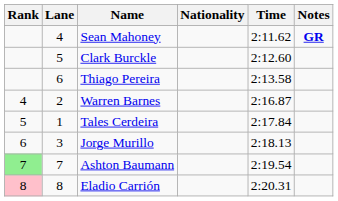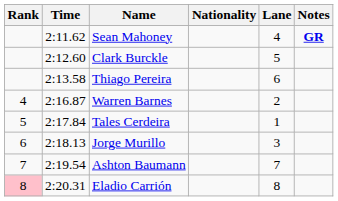 <table class="wikitable sortable" style="text-align:center">
 <tr>
 <th>Rank</th>
-<th>Lane</th>
+<th>Time</th>
 <th>Name</th>
 <th>Nationality</th>
-<th>Time</th>
+<th>Lane</th>
 <th>Notes</th>
 </tr>
 <tr>
 <td></td>
-<td>4</td>
+<td>2:11.62</td>
 <td align=left><a href='#'>Sean Mahoney</a></td>
 <td align=left></td>
-<td>2:11.62</td>
+<td>4</td>
 <td><strong><a href='#'>GR</a></strong></td>
 </tr>
 <tr>
 <td></td>
-<td>5</td>
+<td>2:12.60</td>
 <td align=left><a href='#'>Clark Burckle</a></td>
 <td align=left></td>
-<td>2:12.60</td>
+<td>5</td>
 <td></td>
 </tr>
 <tr>
 <td></td>
-<td>6</td>
+<td>2:13.58</td>
 <td align=left><a href='#'>Thiago Pereira</a></td>
 <td align=left></td>
-<td>2:13.58</td>
+<td>6</td>
 <td></td>
 </tr>
 <tr>
 <td>4</td>
-<td>2</td>
+<td>2:16.87</td>
 <td align=left><a href='#'>Warren Barnes</a></td>
 <td align=left></td>
-<td>2:16.87</td>
+<td>2</td>
 <td></td>
 </tr>
 <tr>
 <td>5</td>
-<td>1</td>
+<td>2:17.84</td>
 <td align=left><a href='#'>Tales Cerdeira</a></td>
 <td align=left></td>
-<td>2:17.84</td>
+<td>1</td>
 <td></td>
 </tr>
 <tr>
 <td>6</td>
-<td>3</td>
+<td>2:18.13</td>
 <td align=left><a href='#'>Jorge Murillo</a></td>
 <td align=left></td>
-<td>2:18.13</td>
+<td>3</td>
 <td></td>
 </tr>
 <tr>
-<td style="background: lightgreen;">7</td>
 <td>7</td>
+<td>2:19.54</td>
 <td align=left><a href='#'>Ashton Baumann</a></td>
 <td align=left></td>
-<td>2:19.54</td>
+<td>7</td>
 <td></td>
 </tr>
 <tr>
 <td style="background: pink;">8</td>
-<td>8</td>
+<td>2:20.31</td>
 <td align=left><a href='#'>Eladio Carrión</a></td>
 <td align=left></td>
-<td>2:20.31</td>
+<td>8</td>
 <td></td>
 </tr>
 </table>
